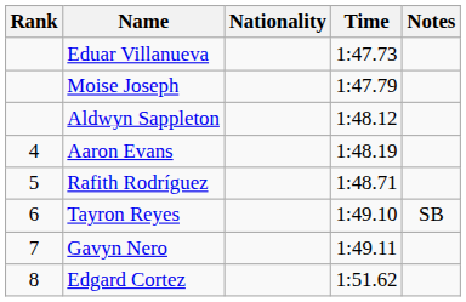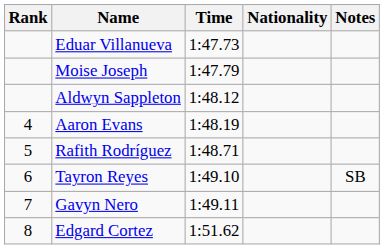 <table class="wikitable sortable" style="text-align:center">
 <tr>
 <th>Rank</th>
 <th>Name</th>
+<th>Time</th>
 <th>Nationality</th>
-<th>Time</th>
 <th>Notes</th>
 </tr>
 <tr>
 <td></td>
 <td align=left><a href='#'>Eduar Villanueva</a></td>
+<td>1:47.73</td>
 <td align=left></td>
-<td>1:47.73</td>
 <td></td>
 </tr>
 <tr>
 <td></td>
 <td align=left><a href='#'>Moise Joseph</a></td>
+<td>1:47.79</td>
 <td align=left></td>
-<td>1:47.79</td>
 <td></td>
 </tr>
 <tr>
 <td></td>
 <td align=left><a href='#'>Aldwyn Sappleton</a></td>
+<td>1:48.12</td>
 <td align=left></td>
-<td>1:48.12</td>
 <td></td>
 </tr>
 <tr>
 <td>4</td>
 <td align=left><a href='#'>Aaron Evans</a></td>
+<td>1:48.19</td>
 <td align=left></td>
-<td>1:48.19</td>
 <td></td>
 </tr>
 <tr>
 <td>5</td>
 <td align=left><a href='#'>Rafith Rodríguez</a></td>
+<td>1:48.71</td>
 <td align=left></td>
-<td>1:48.71</td>
 <td></td>
 </tr>
 <tr>
 <td>6</td>
 <td align=left><a href='#'>Tayron Reyes</a></td>
+<td>1:49.10</td>
 <td align=left></td>
-<td>1:49.10</td>
 <td>SB</td>
 </tr>
 <tr>
 <td>7</td>
 <td align=left><a href='#'>Gavyn Nero</a></td>
+<td>1:49.11</td>
 <td align=left></td>
-<td>1:49.11</td>
 <td></td>
 </tr>
 <tr>
 <td>8</td>
 <td align=left><a href='#'>Edgard Cortez</a></td>
+<td>1:51.62</td>
 <td align=left></td>
-<td>1:51.62</td>
 <td></td>
 </tr>
 </table>
